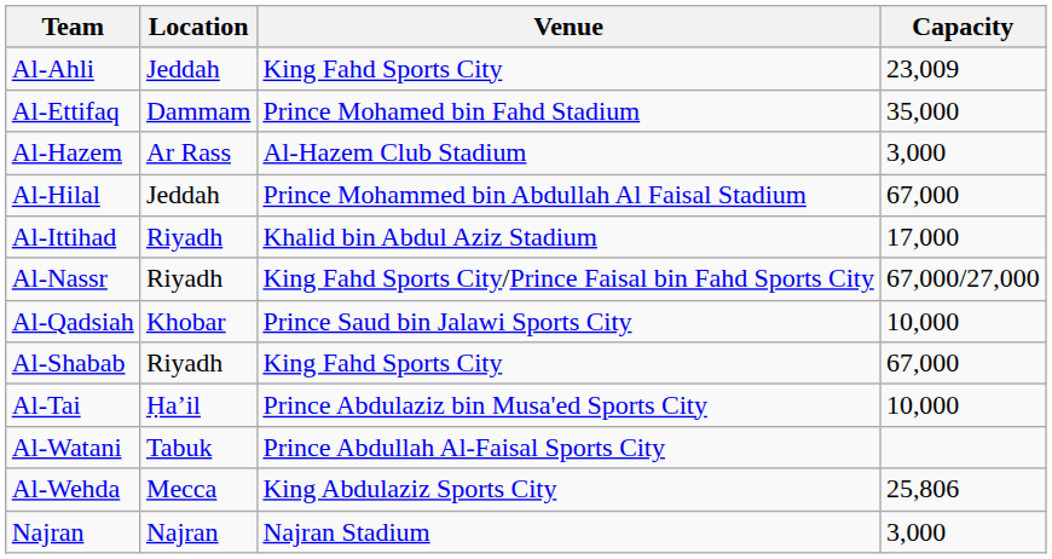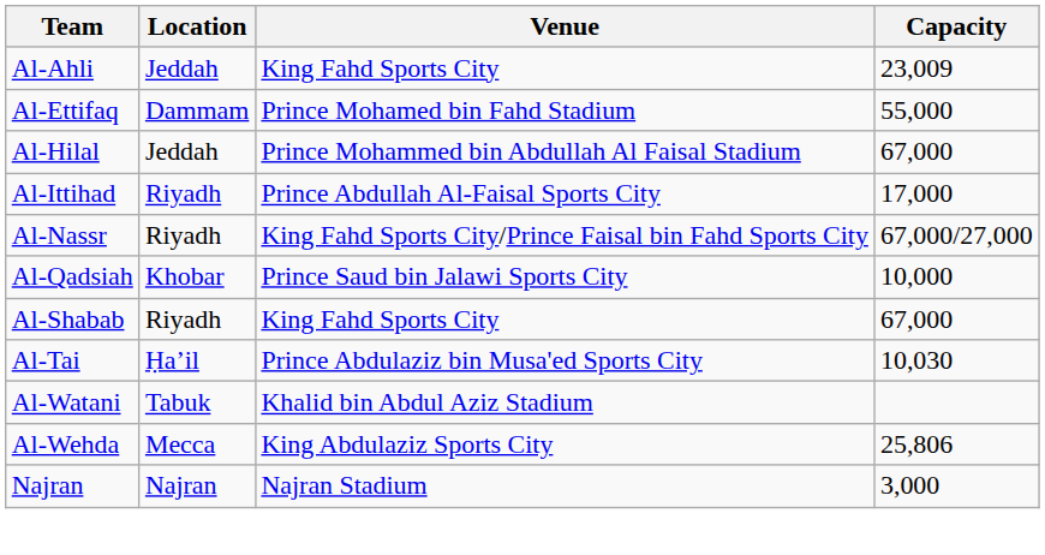 <table class="wikitable sortable">
 <tr>
 <th>Team</th>
 <th>Location</th>
 <th>Venue</th>
 <th>Capacity</th>
 </tr>
 <tr>
 <td><a href='#'>Al-Ahli</a></td>
 <td><a href='#'>Jeddah</a></td>
 <td><a href='#'>King Fahd Sports City</a></td>
 <td>23,009</td>
 </tr>
 <tr>
 <td><a href='#'>Al-Ettifaq</a></td>
 <td><a href='#'>Dammam</a></td>
 <td><a href='#'>Prince Mohamed bin Fahd Stadium</a></td>
-<td>35,000</td>
-</tr>
-<tr>
-<td><a href='#'>Al-Hazem</a></td>
-<td><a href='#'>Ar Rass</a></td>
-<td><a href='#'>Al-Hazem Club Stadium</a></td>
-<td>3,000</td>
+<td>55,000</td>
 </tr>
 <tr>
 <td><a href='#'>Al-Hilal</a></td>
 <td>Jeddah</td>
 <td><a href='#'>Prince Mohammed bin Abdullah Al Faisal Stadium</a></td>
 <td>67,000</td>
 </tr>
 <tr>
 <td><a href='#'>Al-Ittihad</a></td>
 <td><a href='#'>Riyadh</a></td>
-<td><a href='#'>Khalid bin Abdul Aziz Stadium</a></td>
+<td><a href='#'>Prince Abdullah Al-Faisal Sports City</a></td>
 <td>17,000</td>
 </tr>
 <tr>
 <td><a href='#'>Al-Nassr</a></td>
 <td>Riyadh</td>
 <td><a href='#'>King Fahd Sports City</a>/<a href='#'>Prince Faisal bin Fahd Sports City</a></td>
 <td>67,000/27,000</td>
 </tr>
 <tr>
 <td><a href='#'>Al-Qadsiah</a></td>
 <td><a href='#'>Khobar</a></td>
 <td><a href='#'>Prince Saud bin Jalawi Sports City</a></td>
 <td>10,000</td>
 </tr>
 <tr>
 <td><a href='#'>Al-Shabab</a></td>
 <td>Riyadh</td>
 <td><a href='#'>King Fahd Sports City</a></td>
 <td>67,000</td>
 </tr>
 <tr>
 <td><a href='#'>Al-Tai</a></td>
 <td><a href='#'>Ḥaʼil</a></td>
 <td><a href='#'>Prince Abdulaziz bin Musa'ed Sports City</a></td>
-<td>10,000</td>
+<td>10,030</td>
 </tr>
 <tr>
 <td><a href='#'>Al-Watani</a></td>
 <td><a href='#'>Tabuk</a></td>
-<td><a href='#'>Prince Abdullah Al-Faisal Sports City</a></td>
+<td><a href='#'>Khalid bin Abdul Aziz Stadium</a></td>
 <td></td>
 </tr>
 <tr>
 <td><a href='#'>Al-Wehda</a></td>
 <td><a href='#'>Mecca</a></td>
 <td><a href='#'>King Abdulaziz Sports City</a></td>
 <td>25,806</td>
 </tr>
 <tr>
 <td><a href='#'>Najran</a></td>
 <td><a href='#'>Najran</a></td>
 <td><a href='#'>Najran Stadium</a></td>
 <td>3,000</td>
 </tr>
 </table>
